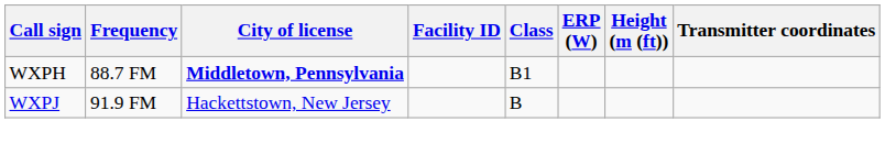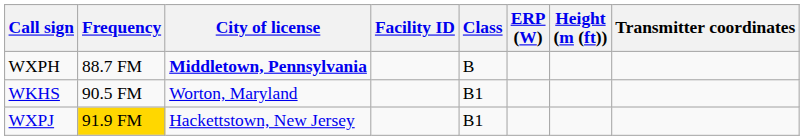 <table class="wikitable sortable">
 <tr>
 <th><a href='#'>Call sign</a></th>
 <th data-sort-type="number"><a href='#'>Frequency</a></th>
 <th><a href='#'>City of license</a></th>
 <th><a href='#'>Facility ID</a></th>
 <th><a href='#'>Class</a></th>
 <th data-sort-type="number"><a href='#'>ERP</a><br>(<a href='#'>W</a>)</th>
 <th data-sort-type="number"><a href='#'>Height</a><br>(<a href='#'>m</a> (<a href='#'>ft</a>))</th>
 <th class="unsortable">Transmitter coordinates</th>
 </tr>
 <tr>
 <td>WXPH</td>
 <td>88.7 FM</td>
 <td><strong><a href='#'>Middletown, Pennsylvania</a></strong></td>
 <td></td>
+<td>B</td>
+<td><br></td>
+<td></td>
+<td></td>
+</tr>
+<tr>
+<td><a href='#'>WKHS</a></td>
+<td>90.5 FM</td>
+<td><a href='#'>Worton, Maryland</a></td>
+<td></td>
+<td>B1</td>
+<td></td>
+<td></td>
+<td></td>
+</tr>
+<tr>
+<td><a href='#'>WXPJ</a></td>
+<td style="background: gold;">91.9 FM</td>
+<td><a href='#'>Hackettstown, New Jersey</a></td>
+<td></td>
 <td>B1</td>
 <td><br></td>
 <td></td>
 <td></td>
 </tr>
-<tr>
-<td><a href='#'>WXPJ</a></td>
-<td>91.9 FM</td>
-<td><a href='#'>Hackettstown, New Jersey</a></td>
-<td></td>
-<td>B</td>
-<td><br></td>
-<td></td>
-<td></td>
-</tr>
 </table>
